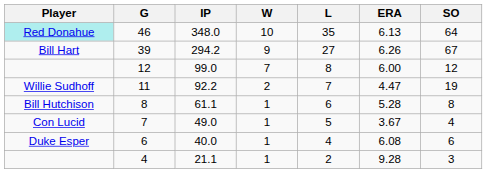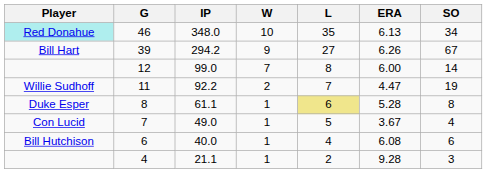 <table class="wikitable sortable">
 <tr>
 <th bgcolor="#DDDDFF" width="16%">Player</th>
 <th bgcolor="#DDDDFF" width="9%">G</th>
 <th bgcolor="#DDDDFF" width="9%">IP</th>
 <th bgcolor="#DDDDFF" width="9%">W</th>
 <th bgcolor="#DDDDFF" width="9%">L</th>
 <th bgcolor="#DDDDFF" width="9%">ERA</th>
 <th bgcolor="#DDDDFF" width="9%">SO</th>
 </tr>
 <tr align="center">
 <td style="background: paleturquoise;"><a href='#'>Red Donahue</a></td>
 <td>46</td>
 <td>348.0</td>
 <td>10</td>
 <td>35</td>
 <td>6.13</td>
-<td>64</td>
+<td>34</td>
 </tr>
 <tr align=center>
 <td><a href='#'>Bill Hart</a></td>
 <td>39</td>
 <td>294.2</td>
 <td>9</td>
 <td>27</td>
 <td>6.26</td>
 <td>67</td>
 </tr>
 <tr align=center>
 <td></td>
 <td>12</td>
 <td>99.0</td>
 <td>7</td>
 <td>8</td>
 <td>6.00</td>
-<td>12</td>
+<td>14</td>
 </tr>
 <tr align="center">
 <td><a href='#'>Willie Sudhoff</a></td>
 <td>11</td>
 <td>92.2</td>
 <td>2</td>
 <td>7</td>
 <td>4.47</td>
 <td>19</td>
 </tr>
 <tr align=center>
-<td><a href='#'>Bill Hutchison</a></td>
+<td><a href='#'>Duke Esper</a></td>
 <td>8</td>
 <td>61.1</td>
 <td>1</td>
-<td>6</td>
+<td style="background: khaki;">6</td>
 <td>5.28</td>
 <td>8</td>
 </tr>
 <tr align=center>
 <td><a href='#'>Con Lucid</a></td>
 <td>7</td>
 <td>49.0</td>
 <td>1</td>
 <td>5</td>
 <td>3.67</td>
 <td>4</td>
 </tr>
 <tr align=center>
-<td><a href='#'>Duke Esper</a></td>
+<td><a href='#'>Bill Hutchison</a></td>
 <td>6</td>
 <td>40.0</td>
 <td>1</td>
 <td>4</td>
 <td>6.08</td>
 <td>6</td>
 </tr>
 <tr align=center>
 <td></td>
 <td>4</td>
 <td>21.1</td>
 <td>1</td>
 <td>2</td>
 <td>9.28</td>
 <td>3</td>
 </tr>
 </table>
